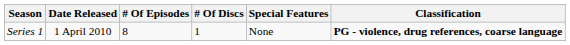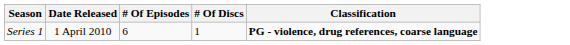 <table class="wikitable">
 <tr>
 <th>Season</th>
 <th>Date Released</th>
 <th># Of Episodes</th>
 <th># Of Discs</th>
-<th>Special Features</th>
 <th>Classification</th>
 </tr>
 <tr>
 <td><em>Series 1</em></td>
 <td align="center">1 April 2010</td>
-<td>8</td>
+<td>6</td>
 <td>1</td>
-<td>None</td>
 <td><strong>PG - violence, drug references, coarse language</strong></td>
 </tr>
 </table>
